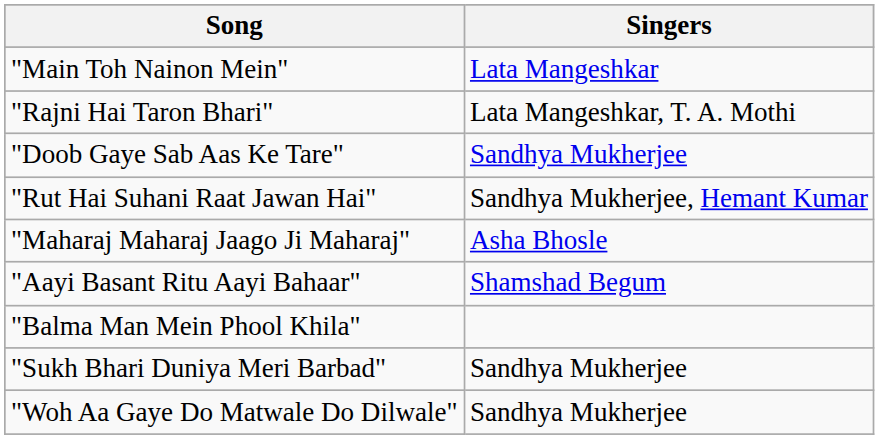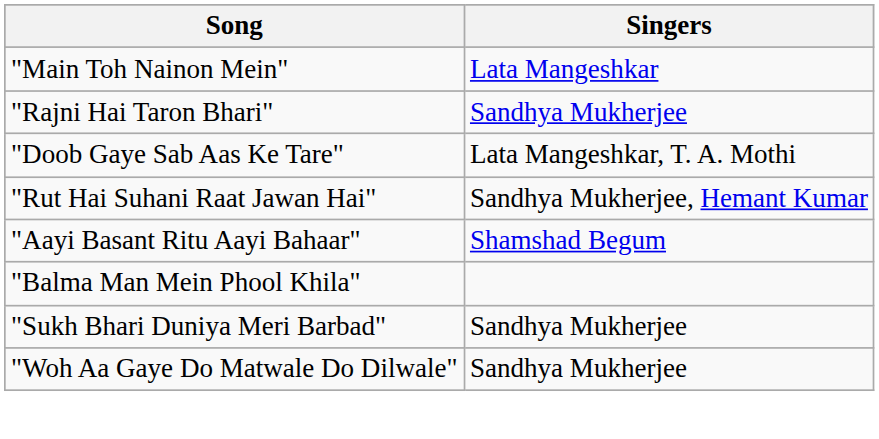 <table class="wikitable">
 <tr style="background:#cccccf; text-align:center;">
 <th>Song</th>
 <th>Singers</th>
 </tr>
 <tr>
 <td>"Main Toh Nainon Mein"</td>
 <td><a href='#'>Lata Mangeshkar</a></td>
 </tr>
 <tr>
 <td>"Rajni Hai Taron Bhari"</td>
-<td>Lata Mangeshkar, T. A. Mothi</td>
+<td><a href='#'>Sandhya Mukherjee</a></td>
 </tr>
 <tr>
 <td>"Doob Gaye Sab Aas Ke Tare"</td>
-<td><a href='#'>Sandhya Mukherjee</a></td>
+<td>Lata Mangeshkar, T. A. Mothi</td>
 </tr>
 <tr>
 <td>"Rut Hai Suhani Raat Jawan Hai"</td>
 <td>Sandhya Mukherjee, <a href='#'>Hemant Kumar</a></td>
-</tr>
-<tr>
-<td>"Maharaj Maharaj Jaago Ji Maharaj"</td>
-<td><a href='#'>Asha Bhosle</a></td>
 </tr>
 <tr>
 <td>"Aayi Basant Ritu Aayi Bahaar"</td>
 <td><a href='#'>Shamshad Begum</a></td>
 </tr>
 <tr>
 <td>"Balma Man Mein Phool Khila"</td>
 <td></td>
 </tr>
 <tr>
 <td>"Sukh Bhari Duniya Meri Barbad"</td>
 <td>Sandhya Mukherjee</td>
 </tr>
 <tr>
 <td>"Woh Aa Gaye Do Matwale Do Dilwale"</td>
 <td>Sandhya Mukherjee</td>
 </tr>
 </table>
